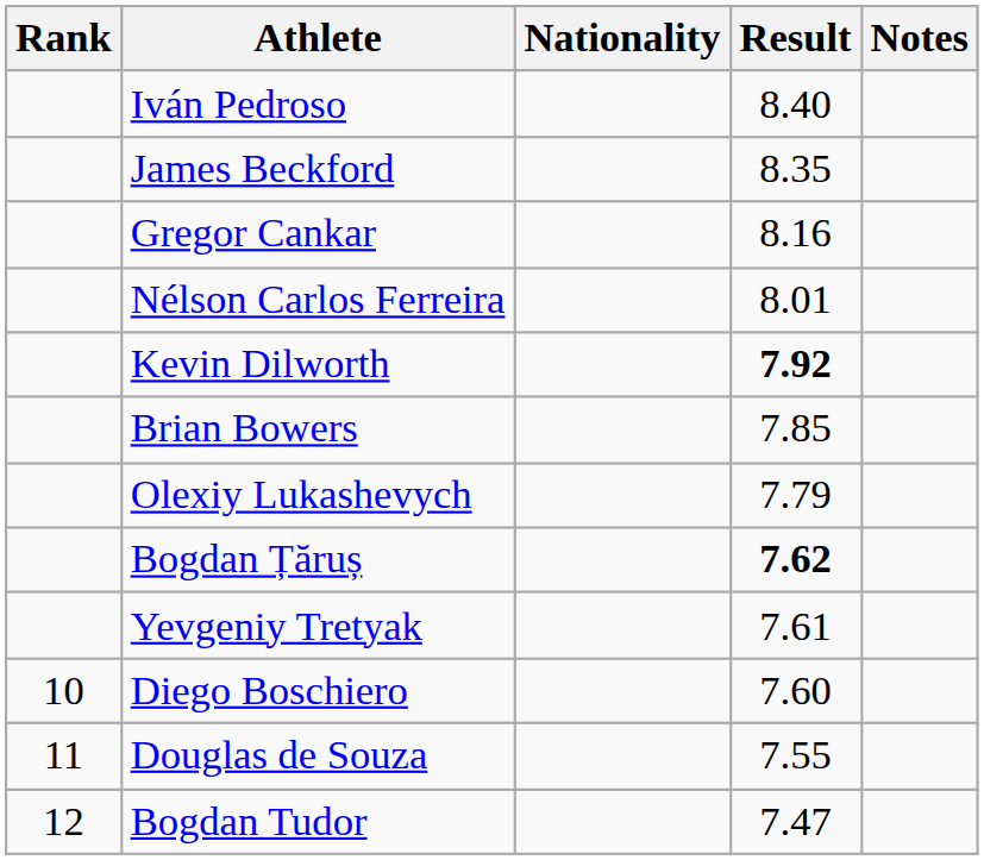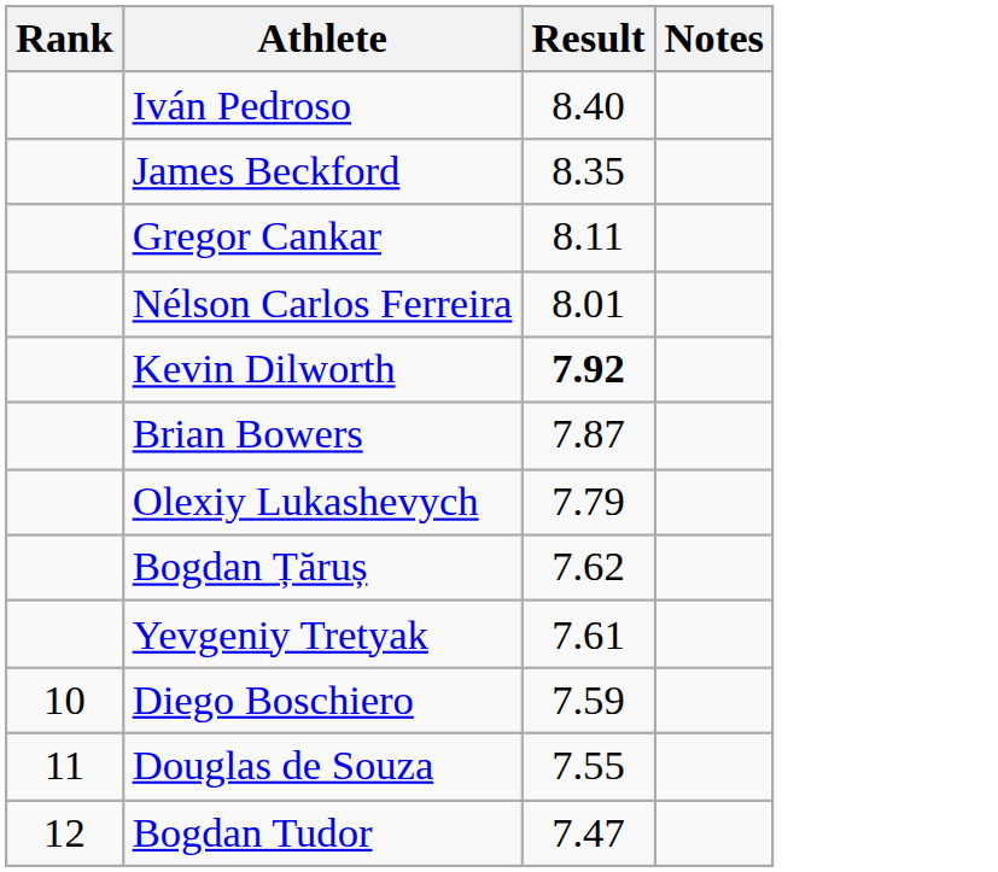 <table class="wikitable sortable" style="text-align:center">
 <tr>
 <th>Rank</th>
 <th>Athlete</th>
-<th>Nationality</th>
 <th>Result</th>
 <th>Notes</th>
 </tr>
 <tr>
 <td></td>
 <td align=left><a href='#'>Iván Pedroso</a></td>
-<td align=left></td>
 <td>8.40</td>
 <td></td>
 </tr>
 <tr>
 <td></td>
 <td align=left><a href='#'>James Beckford</a></td>
-<td align=left></td>
 <td>8.35</td>
 <td></td>
 </tr>
 <tr>
 <td></td>
 <td align=left><a href='#'>Gregor Cankar</a></td>
-<td align=left></td>
-<td>8.16</td>
+<td>8.11</td>
 <td></td>
 </tr>
 <tr>
 <td></td>
 <td align=left><a href='#'>Nélson Carlos Ferreira</a></td>
-<td align=left></td>
 <td>8.01</td>
 <td></td>
 </tr>
 <tr>
 <td></td>
 <td align=left><a href='#'>Kevin Dilworth</a></td>
-<td align=left></td>
 <td><strong>7.92</strong></td>
 <td></td>
 </tr>
 <tr>
 <td></td>
 <td align=left><a href='#'>Brian Bowers</a></td>
-<td align=left></td>
-<td>7.85</td>
+<td>7.87</td>
 <td></td>
 </tr>
 <tr>
 <td></td>
 <td align=left><a href='#'>Olexiy Lukashevych</a></td>
-<td align=left></td>
 <td>7.79</td>
 <td></td>
 </tr>
 <tr>
 <td></td>
 <td align=left><a href='#'>Bogdan Țăruș</a></td>
-<td align=left></td>
-<td><strong>7.62</strong></td>
+<td>7.62</td>
 <td></td>
 </tr>
 <tr>
 <td></td>
 <td align=left><a href='#'>Yevgeniy Tretyak</a></td>
-<td align=left></td>
 <td>7.61</td>
 <td></td>
 </tr>
 <tr>
 <td>10</td>
 <td align=left><a href='#'>Diego Boschiero</a></td>
-<td align=left></td>
-<td>7.60</td>
+<td>7.59</td>
 <td></td>
 </tr>
 <tr>
 <td>11</td>
 <td align="left"><a href='#'>Douglas de Souza</a></td>
-<td align=left></td>
 <td>7.55</td>
 <td></td>
 </tr>
 <tr>
 <td>12</td>
 <td align="left"><a href='#'>Bogdan Tudor</a></td>
-<td align=left></td>
 <td>7.47</td>
 <td></td>
 </tr>
 </table>
